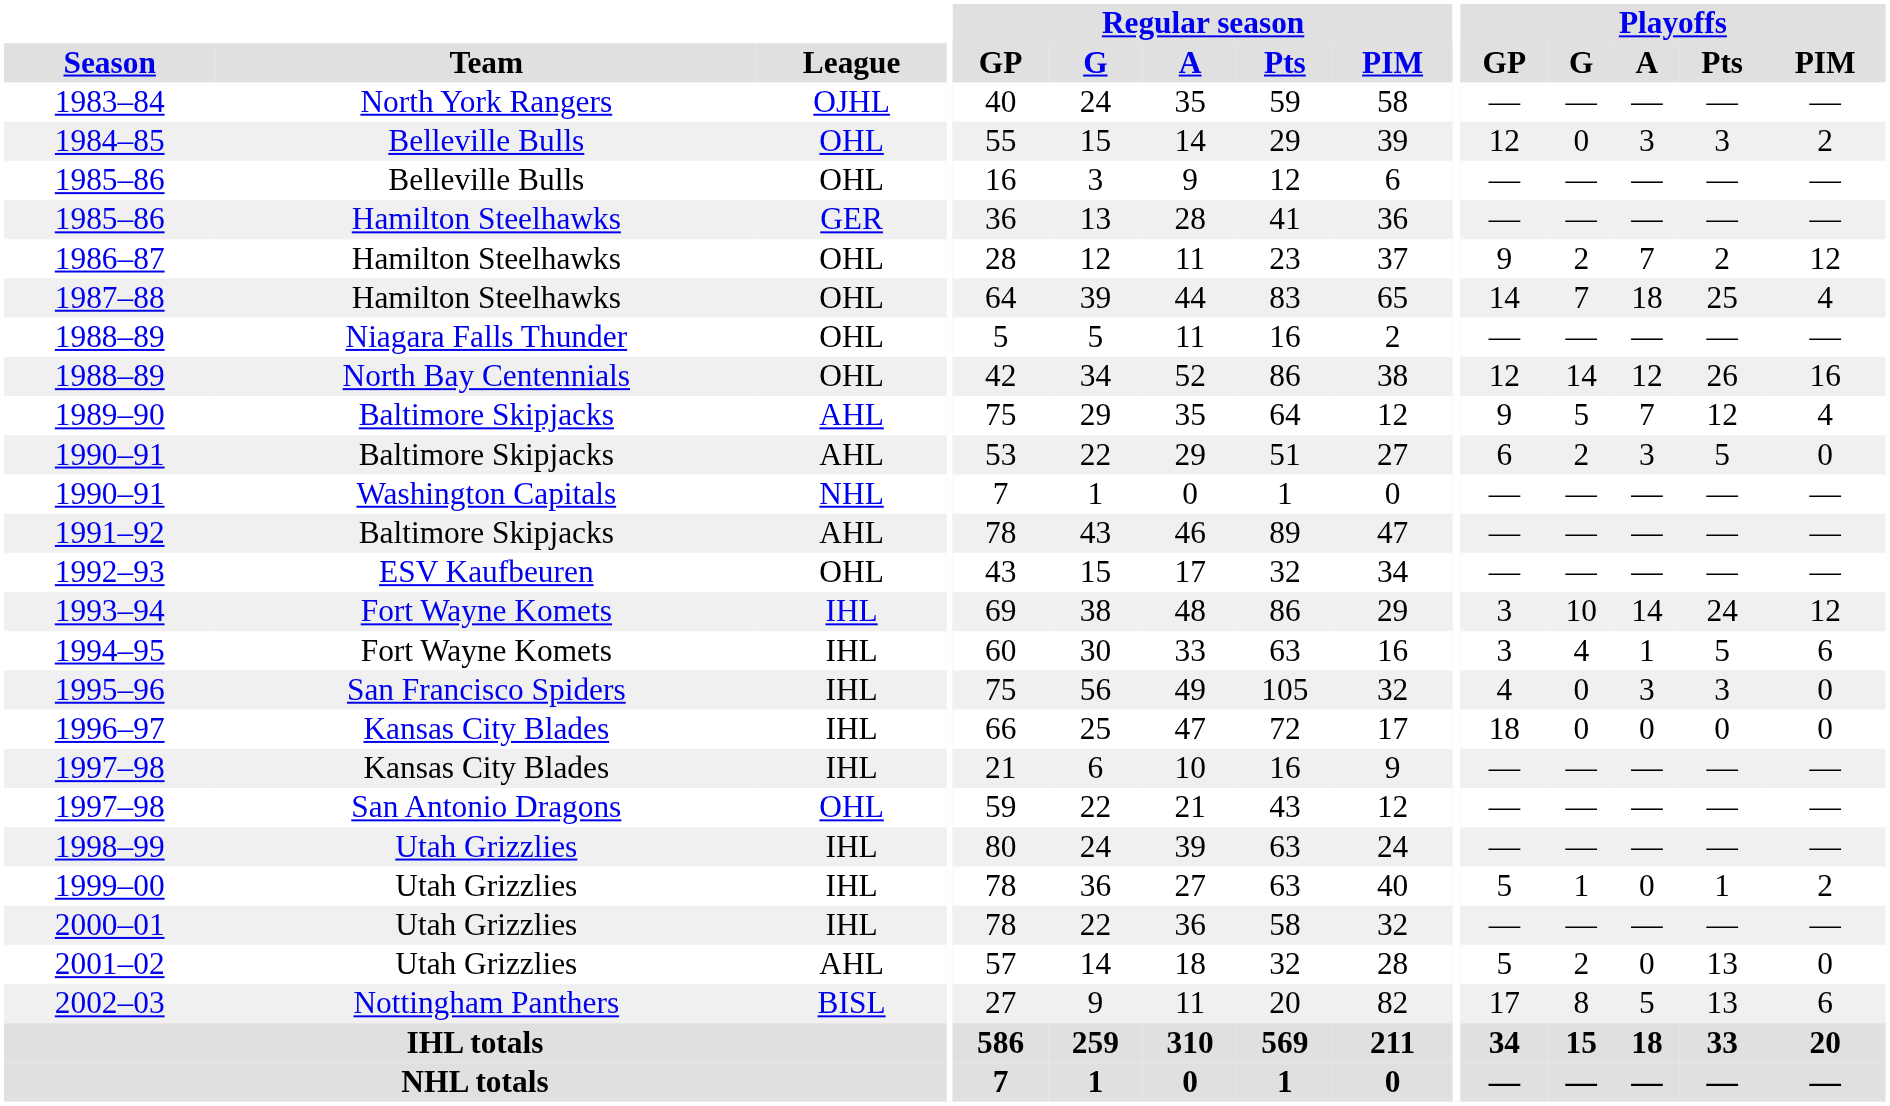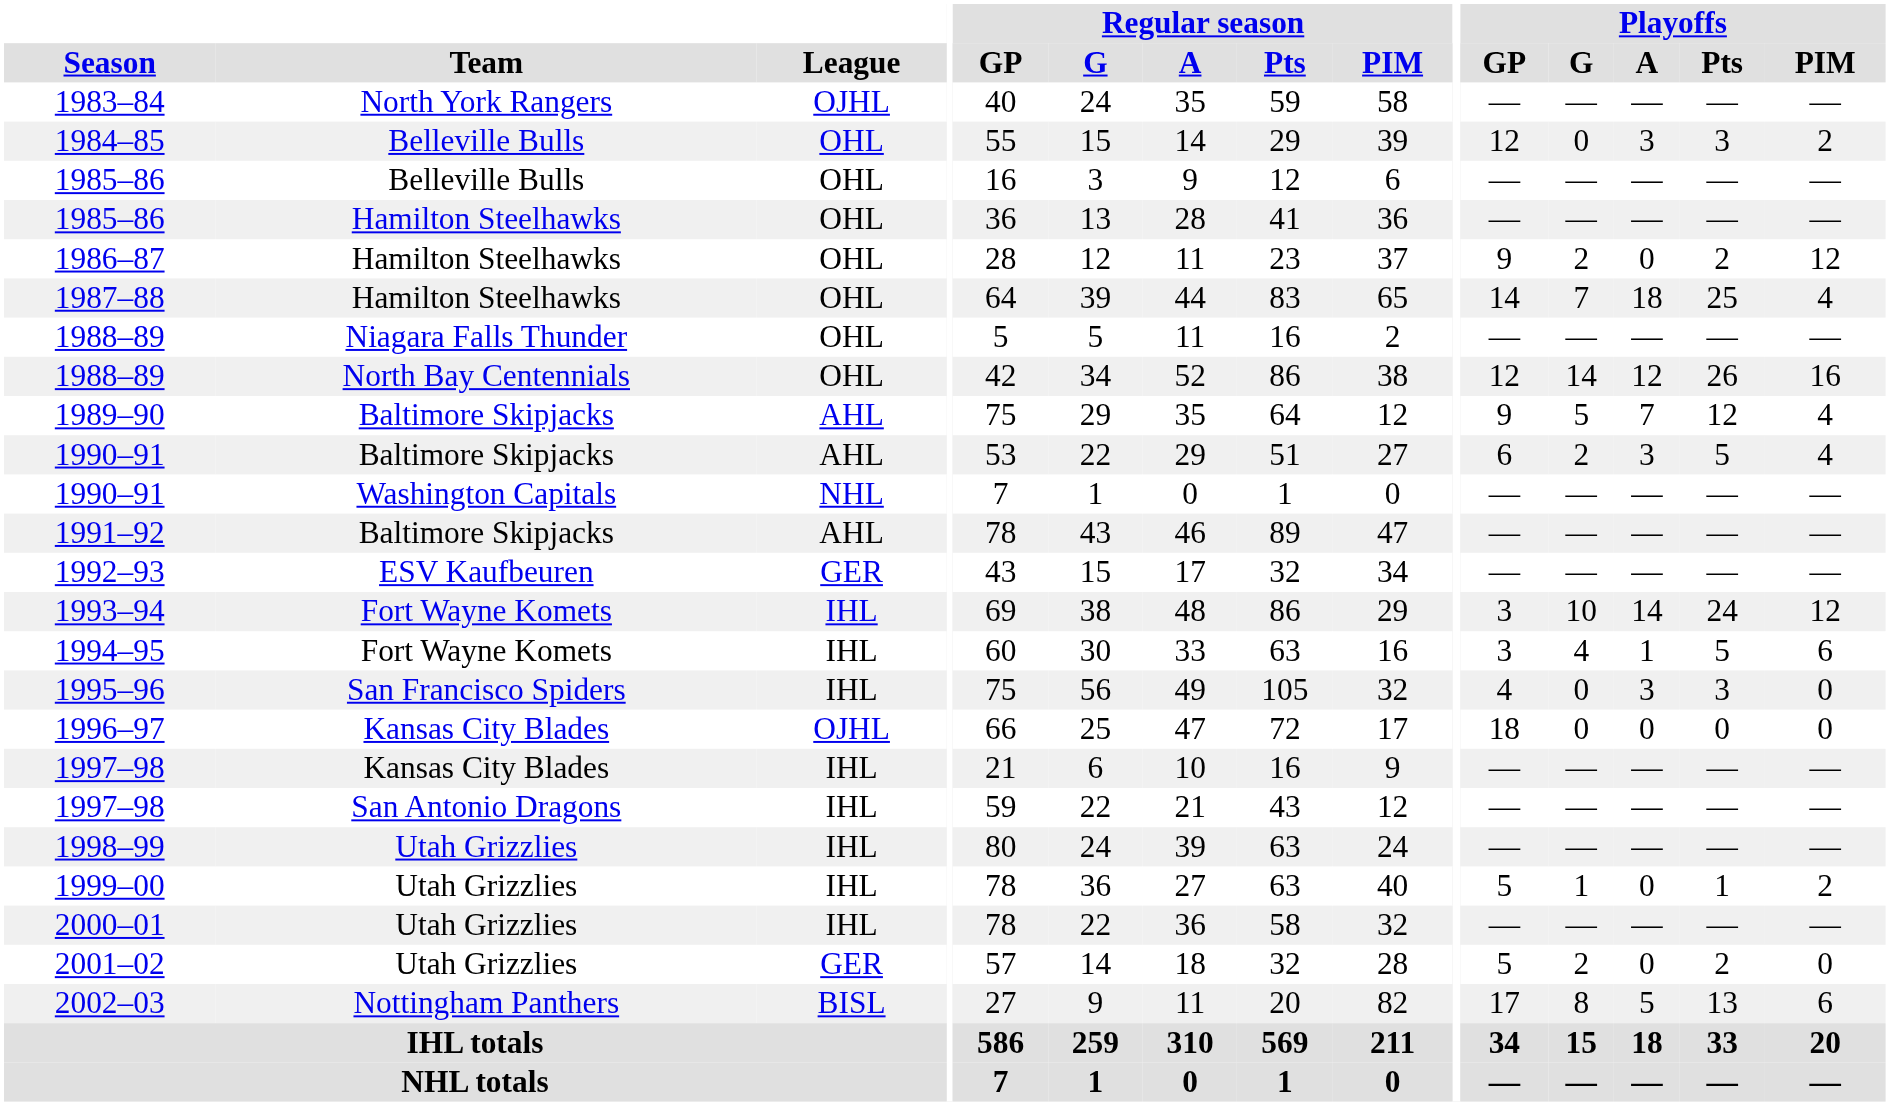 <table border="0" cellpadding="1" cellspacing="0" style="text-align:center; width:60em">
 <tr bgcolor="#e0e0e0">
 <th colspan="3" bgcolor="#ffffff"></th>
 <th rowspan="100" bgcolor="#ffffff"></th>
 <th colspan="5"><a href='#'>Regular season</a></th>
 <th rowspan="100" bgcolor="#ffffff"></th>
 <th colspan="5"><a href='#'>Playoffs</a></th>
 </tr>
 <tr bgcolor="#e0e0e0">
 <th><a href='#'>Season</a></th>
 <th>Team</th>
 <th>League</th>
 <th>GP</th>
 <th><a href='#'>G</a></th>
 <th><a href='#'>A</a></th>
 <th><a href='#'>Pts</a></th>
 <th><a href='#'>PIM</a></th>
 <th>GP</th>
 <th>G</th>
 <th>A</th>
 <th>Pts</th>
 <th>PIM</th>
 </tr>
 <tr>
 <td><a href='#'>1983–84</a></td>
 <td><a href='#'>North York Rangers</a></td>
 <td><a href='#'>OJHL</a></td>
 <td>40</td>
 <td>24</td>
 <td>35</td>
 <td>59</td>
 <td>58</td>
 <td>—</td>
 <td>—</td>
 <td>—</td>
 <td>—</td>
 <td>—</td>
 </tr>
 <tr bgcolor="#f0f0f0">
 <td><a href='#'>1984–85</a></td>
 <td><a href='#'>Belleville Bulls</a></td>
 <td><a href='#'>OHL</a></td>
 <td>55</td>
 <td>15</td>
 <td>14</td>
 <td>29</td>
 <td>39</td>
 <td>12</td>
 <td>0</td>
 <td>3</td>
 <td>3</td>
 <td>2</td>
 </tr>
 <tr>
 <td><a href='#'>1985–86</a></td>
 <td>Belleville Bulls</td>
 <td>OHL</td>
 <td>16</td>
 <td>3</td>
 <td>9</td>
 <td>12</td>
 <td>6</td>
 <td>—</td>
 <td>—</td>
 <td>—</td>
 <td>—</td>
 <td>—</td>
 </tr>
 <tr bgcolor="#f0f0f0">
 <td><a href='#'>1985–86</a></td>
 <td><a href='#'>Hamilton Steelhawks</a></td>
-<td><a href='#'>GER</a></td>
+<td>OHL</td>
 <td>36</td>
 <td>13</td>
 <td>28</td>
 <td>41</td>
 <td>36</td>
 <td>—</td>
 <td>—</td>
 <td>—</td>
 <td>—</td>
 <td>—</td>
 </tr>
 <tr>
 <td><a href='#'>1986–87</a></td>
 <td>Hamilton Steelhawks</td>
 <td>OHL</td>
 <td>28</td>
 <td>12</td>
 <td>11</td>
 <td>23</td>
 <td>37</td>
 <td>9</td>
 <td>2</td>
-<td>7</td>
+<td>0</td>
 <td>2</td>
 <td>12</td>
 </tr>
 <tr bgcolor="#f0f0f0">
 <td><a href='#'>1987–88</a></td>
 <td>Hamilton Steelhawks</td>
 <td>OHL</td>
 <td>64</td>
 <td>39</td>
 <td>44</td>
 <td>83</td>
 <td>65</td>
 <td>14</td>
 <td>7</td>
 <td>18</td>
 <td>25</td>
 <td>4</td>
 </tr>
 <tr>
 <td><a href='#'>1988–89</a></td>
 <td><a href='#'>Niagara Falls Thunder</a></td>
 <td>OHL</td>
 <td>5</td>
 <td>5</td>
 <td>11</td>
 <td>16</td>
 <td>2</td>
 <td>—</td>
 <td>—</td>
 <td>—</td>
 <td>—</td>
 <td>—</td>
 </tr>
 <tr bgcolor="#f0f0f0">
 <td><a href='#'>1988–89</a></td>
 <td><a href='#'>North Bay Centennials</a></td>
 <td>OHL</td>
 <td>42</td>
 <td>34</td>
 <td>52</td>
 <td>86</td>
 <td>38</td>
 <td>12</td>
 <td>14</td>
 <td>12</td>
 <td>26</td>
 <td>16</td>
 </tr>
 <tr>
 <td><a href='#'>1989–90</a></td>
 <td><a href='#'>Baltimore Skipjacks</a></td>
 <td><a href='#'>AHL</a></td>
 <td>75</td>
 <td>29</td>
 <td>35</td>
 <td>64</td>
 <td>12</td>
 <td>9</td>
 <td>5</td>
 <td>7</td>
 <td>12</td>
 <td>4</td>
 </tr>
 <tr bgcolor="#f0f0f0">
 <td><a href='#'>1990–91</a></td>
 <td>Baltimore Skipjacks</td>
 <td>AHL</td>
 <td>53</td>
 <td>22</td>
 <td>29</td>
 <td>51</td>
 <td>27</td>
 <td>6</td>
 <td>2</td>
 <td>3</td>
 <td>5</td>
-<td>0</td>
+<td>4</td>
 </tr>
 <tr>
 <td><a href='#'>1990–91</a></td>
 <td><a href='#'>Washington Capitals</a></td>
 <td><a href='#'>NHL</a></td>
 <td>7</td>
 <td>1</td>
 <td>0</td>
 <td>1</td>
 <td>0</td>
 <td>—</td>
 <td>—</td>
 <td>—</td>
 <td>—</td>
 <td>—</td>
 </tr>
 <tr bgcolor="#f0f0f0">
 <td><a href='#'>1991–92</a></td>
 <td>Baltimore Skipjacks</td>
 <td>AHL</td>
 <td>78</td>
 <td>43</td>
 <td>46</td>
 <td>89</td>
 <td>47</td>
 <td>—</td>
 <td>—</td>
 <td>—</td>
 <td>—</td>
 <td>—</td>
 </tr>
 <tr>
 <td><a href='#'>1992–93</a></td>
 <td><a href='#'>ESV Kaufbeuren</a></td>
-<td>OHL</td>
+<td><a href='#'>GER</a></td>
 <td>43</td>
 <td>15</td>
 <td>17</td>
 <td>32</td>
 <td>34</td>
 <td>—</td>
 <td>—</td>
 <td>—</td>
 <td>—</td>
 <td>—</td>
 </tr>
 <tr bgcolor="#f0f0f0">
 <td><a href='#'>1993–94</a></td>
 <td><a href='#'>Fort Wayne Komets</a></td>
 <td><a href='#'>IHL</a></td>
 <td>69</td>
 <td>38</td>
 <td>48</td>
 <td>86</td>
 <td>29</td>
 <td>3</td>
 <td>10</td>
 <td>14</td>
 <td>24</td>
 <td>12</td>
 </tr>
 <tr>
 <td><a href='#'>1994–95</a></td>
 <td>Fort Wayne Komets</td>
 <td>IHL</td>
 <td>60</td>
 <td>30</td>
 <td>33</td>
 <td>63</td>
 <td>16</td>
 <td>3</td>
 <td>4</td>
 <td>1</td>
 <td>5</td>
 <td>6</td>
 </tr>
 <tr bgcolor="#f0f0f0">
 <td><a href='#'>1995–96</a></td>
 <td><a href='#'>San Francisco Spiders</a></td>
 <td>IHL</td>
 <td>75</td>
 <td>56</td>
 <td>49</td>
 <td>105</td>
 <td>32</td>
 <td>4</td>
 <td>0</td>
 <td>3</td>
 <td>3</td>
 <td>0</td>
 </tr>
 <tr>
 <td><a href='#'>1996–97</a></td>
 <td><a href='#'>Kansas City Blades</a></td>
-<td>IHL</td>
+<td><a href='#'>OJHL</a></td>
 <td>66</td>
 <td>25</td>
 <td>47</td>
 <td>72</td>
 <td>17</td>
 <td>18</td>
 <td>0</td>
 <td>0</td>
 <td>0</td>
 <td>0</td>
 </tr>
 <tr bgcolor="#f0f0f0">
 <td><a href='#'>1997–98</a></td>
 <td>Kansas City Blades</td>
 <td>IHL</td>
 <td>21</td>
 <td>6</td>
 <td>10</td>
 <td>16</td>
 <td>9</td>
 <td>—</td>
 <td>—</td>
 <td>—</td>
 <td>—</td>
 <td>—</td>
 </tr>
 <tr>
 <td><a href='#'>1997–98</a></td>
 <td><a href='#'>San Antonio Dragons</a></td>
-<td><a href='#'>OHL</a></td>
+<td>IHL</td>
 <td>59</td>
 <td>22</td>
 <td>21</td>
 <td>43</td>
 <td>12</td>
 <td>—</td>
 <td>—</td>
 <td>—</td>
 <td>—</td>
 <td>—</td>
 </tr>
 <tr bgcolor="#f0f0f0">
 <td><a href='#'>1998–99</a></td>
 <td><a href='#'>Utah Grizzlies</a></td>
 <td>IHL</td>
 <td>80</td>
 <td>24</td>
 <td>39</td>
 <td>63</td>
 <td>24</td>
 <td>—</td>
 <td>—</td>
 <td>—</td>
 <td>—</td>
 <td>—</td>
 </tr>
 <tr>
 <td><a href='#'>1999–00</a></td>
 <td>Utah Grizzlies</td>
 <td>IHL</td>
 <td>78</td>
 <td>36</td>
 <td>27</td>
 <td>63</td>
 <td>40</td>
 <td>5</td>
 <td>1</td>
 <td>0</td>
 <td>1</td>
 <td>2</td>
 </tr>
 <tr bgcolor="#f0f0f0">
 <td><a href='#'>2000–01</a></td>
 <td>Utah Grizzlies</td>
 <td>IHL</td>
 <td>78</td>
 <td>22</td>
 <td>36</td>
 <td>58</td>
 <td>32</td>
 <td>—</td>
 <td>—</td>
 <td>—</td>
 <td>—</td>
 <td>—</td>
 </tr>
 <tr>
 <td><a href='#'>2001–02</a></td>
 <td>Utah Grizzlies</td>
-<td>AHL</td>
+<td><a href='#'>GER</a></td>
 <td>57</td>
 <td>14</td>
 <td>18</td>
 <td>32</td>
 <td>28</td>
 <td>5</td>
 <td>2</td>
 <td>0</td>
-<td>13</td>
+<td>2</td>
 <td>0</td>
 </tr>
 <tr bgcolor="#f0f0f0">
 <td><a href='#'>2002–03</a></td>
 <td><a href='#'>Nottingham Panthers</a></td>
 <td><a href='#'>BISL</a></td>
 <td>27</td>
 <td>9</td>
 <td>11</td>
 <td>20</td>
 <td>82</td>
 <td>17</td>
 <td>8</td>
 <td>5</td>
 <td>13</td>
 <td>6</td>
 </tr>
 <tr bgcolor="#e0e0e0">
 <th colspan="3">IHL totals</th>
 <th>586</th>
 <th>259</th>
 <th>310</th>
 <th>569</th>
 <th>211</th>
 <th>34</th>
 <th>15</th>
 <th>18</th>
 <th>33</th>
 <th>20</th>
 </tr>
 <tr bgcolor="#e0e0e0">
 <th colspan="3">NHL totals</th>
 <th>7</th>
 <th>1</th>
 <th>0</th>
 <th>1</th>
 <th>0</th>
 <th>—</th>
 <th>—</th>
 <th>—</th>
 <th>—</th>
 <th>—</th>
 </tr>
 </table>
